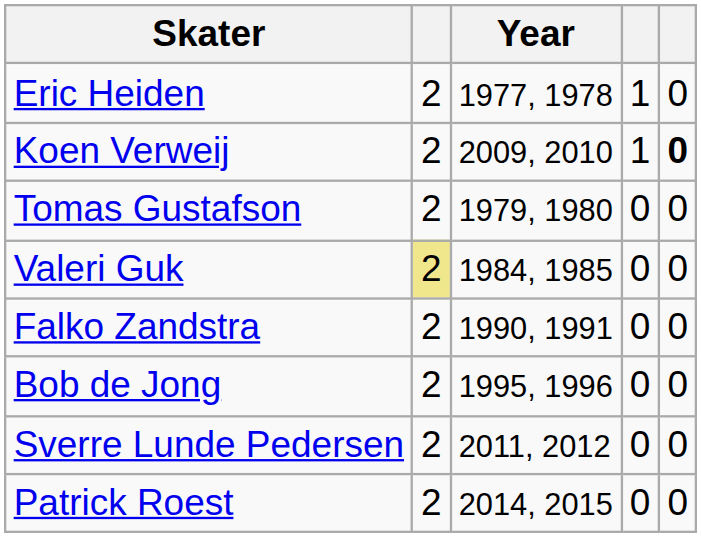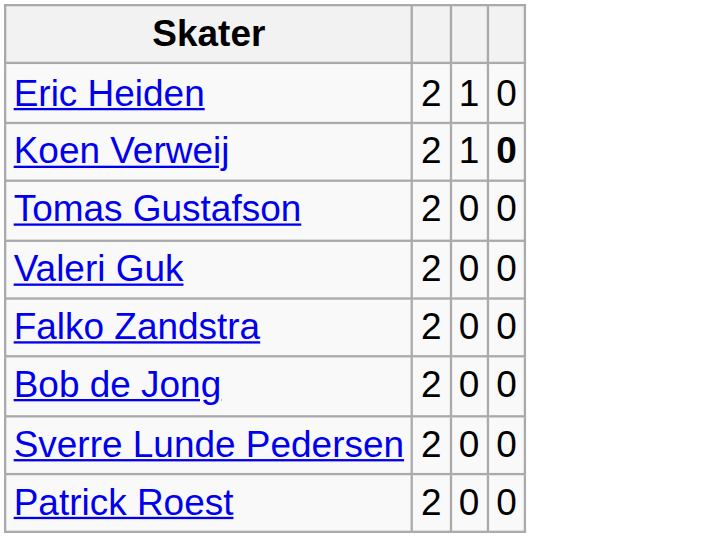 <table class="wikitable" border="1">
 <tr>
 <th>Skater</th>
 <th></th>
-<th>Year</th>
 <th></th>
 <th></th>
 </tr>
 <tr>
 <td> <a href='#'>Eric Heiden</a></td>
 <td>2</td>
-<td><small>1977, 1978</small></td>
 <td>1</td>
 <td>0</td>
 </tr>
 <tr>
 <td> <a href='#'>Koen Verweij</a></td>
 <td>2</td>
-<td><small>2009, 2010</small></td>
 <td>1</td>
 <td><strong>0</strong></td>
 </tr>
 <tr>
 <td> <a href='#'>Tomas Gustafson</a></td>
 <td>2</td>
-<td><small>1979, 1980</small></td>
 <td>0</td>
 <td>0</td>
 </tr>
 <tr>
 <td> <a href='#'>Valeri Guk</a></td>
-<td style="background: khaki;">2</td>
-<td><small>1984, 1985</small></td>
+<td>2</td>
 <td>0</td>
 <td>0</td>
 </tr>
 <tr>
 <td> <a href='#'>Falko Zandstra</a></td>
 <td>2</td>
-<td><small>1990, 1991</small></td>
 <td>0</td>
 <td>0</td>
 </tr>
 <tr>
 <td> <a href='#'>Bob de Jong</a></td>
 <td>2</td>
-<td><small>1995, 1996</small></td>
 <td>0</td>
 <td>0</td>
 </tr>
 <tr>
 <td> <a href='#'>Sverre Lunde Pedersen</a></td>
 <td>2</td>
-<td><small>2011, 2012</small></td>
 <td>0</td>
 <td>0</td>
 </tr>
 <tr>
 <td> <a href='#'>Patrick Roest</a></td>
 <td>2</td>
-<td><small>2014, 2015</small></td>
 <td>0</td>
 <td>0</td>
 </tr>
 </table>
